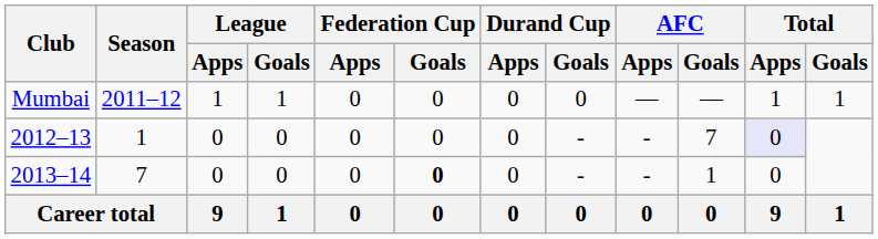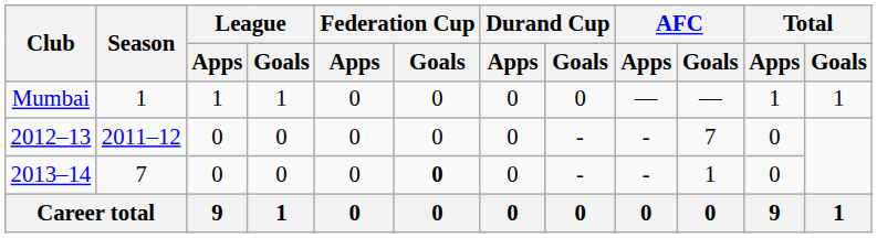 <table class="wikitable" style="font-size:90%; text-align:center;">
 <tr>
 <th rowspan="2">Club</th>
 <th rowspan="2">Season</th>
 <th colspan="2">League</th>
 <th colspan="2">Federation Cup</th>
 <th colspan="2">Durand Cup</th>
 <th colspan="2"><a href='#'>AFC</a></th>
 <th colspan="2">Total</th>
 </tr>
 <tr>
 <th>Apps</th>
 <th>Goals</th>
 <th>Apps</th>
 <th>Goals</th>
 <th>Apps</th>
 <th>Goals</th>
 <th>Apps</th>
 <th>Goals</th>
 <th>Apps</th>
 <th>Goals</th>
 </tr>
 <tr>
 <td rowspan="1"><a href='#'>Mumbai</a></td>
-<td><a href='#'>2011–12</a></td>
+<td>1</td>
 <td>1</td>
 <td>1</td>
 <td>0</td>
 <td>0</td>
 <td>0</td>
 <td>0</td>
 <td>—</td>
 <td>—</td>
 <td>1</td>
 <td>1</td>
 </tr>
 <tr>
 <td><a href='#'>2012–13</a></td>
-<td>1</td>
+<td><a href='#'>2011–12</a></td>
 <td>0</td>
 <td>0</td>
 <td>0</td>
 <td>0</td>
 <td>0</td>
 <td>-</td>
 <td>-</td>
 <td>7</td>
-<td style="background: lavender;">0</td>
+<td>0</td>
 </tr>
 <tr>
 <td><a href='#'>2013–14</a></td>
 <td>7</td>
 <td>0</td>
 <td>0</td>
 <td>0</td>
 <td><strong>0</strong></td>
 <td>0</td>
 <td>-</td>
 <td>-</td>
 <td>1</td>
 <td>0</td>
 </tr>
 <tr>
 <th colspan="2">Career total</th>
 <th>9</th>
 <th>1</th>
 <th>0</th>
 <th>0</th>
 <th>0</th>
 <th>0</th>
 <th>0</th>
 <th>0</th>
 <th>9</th>
 <th>1</th>
 </tr>
 </table>
